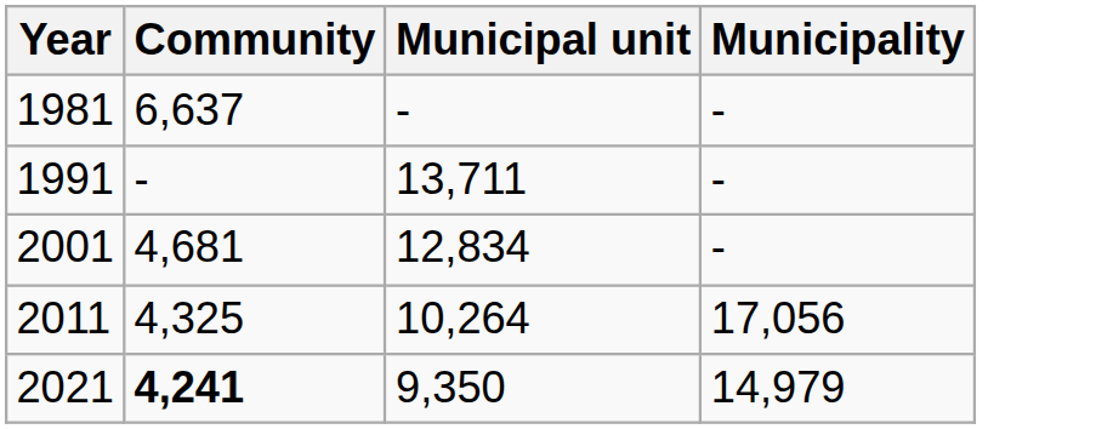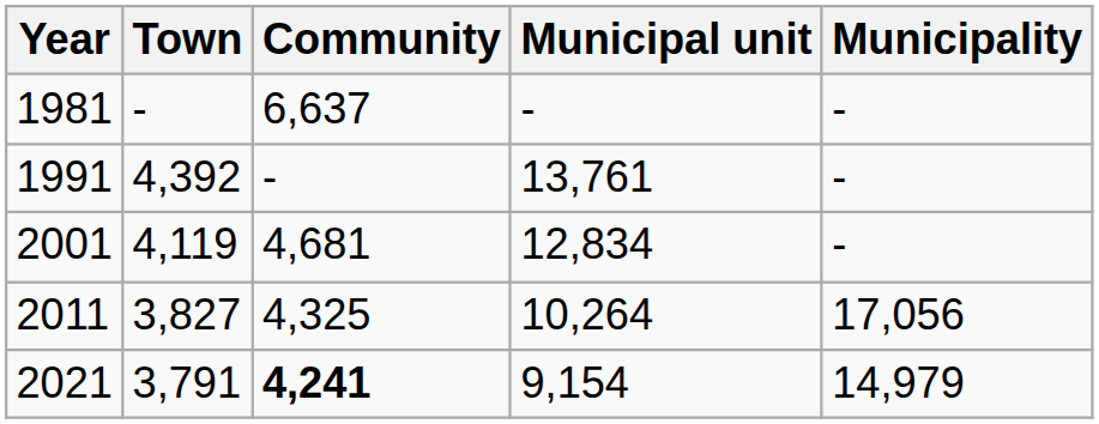 <table class="wikitable">
 <tr>
 <th>Year</th>
+<th>Town</th>
 <th>Community</th>
 <th>Municipal unit</th>
 <th>Municipality</th>
 </tr>
 <tr>
 <td>1981</td>
+<td>-</td>
 <td>6,637</td>
 <td>-</td>
 <td>-</td>
 </tr>
 <tr>
 <td>1991</td>
+<td>4,392</td>
 <td>-</td>
-<td>13,711</td>
+<td>13,761</td>
 <td>-</td>
 </tr>
 <tr>
 <td>2001</td>
+<td>4,119</td>
 <td>4,681</td>
 <td>12,834</td>
 <td>-</td>
 </tr>
 <tr>
 <td>2011</td>
+<td>3,827</td>
 <td>4,325</td>
 <td>10,264</td>
 <td>17,056</td>
 </tr>
 <tr>
 <td>2021</td>
+<td>3,791</td>
 <td><strong>4,241</strong></td>
-<td>9,350</td>
+<td>9,154</td>
 <td>14,979</td>
 </tr>
 </table>
